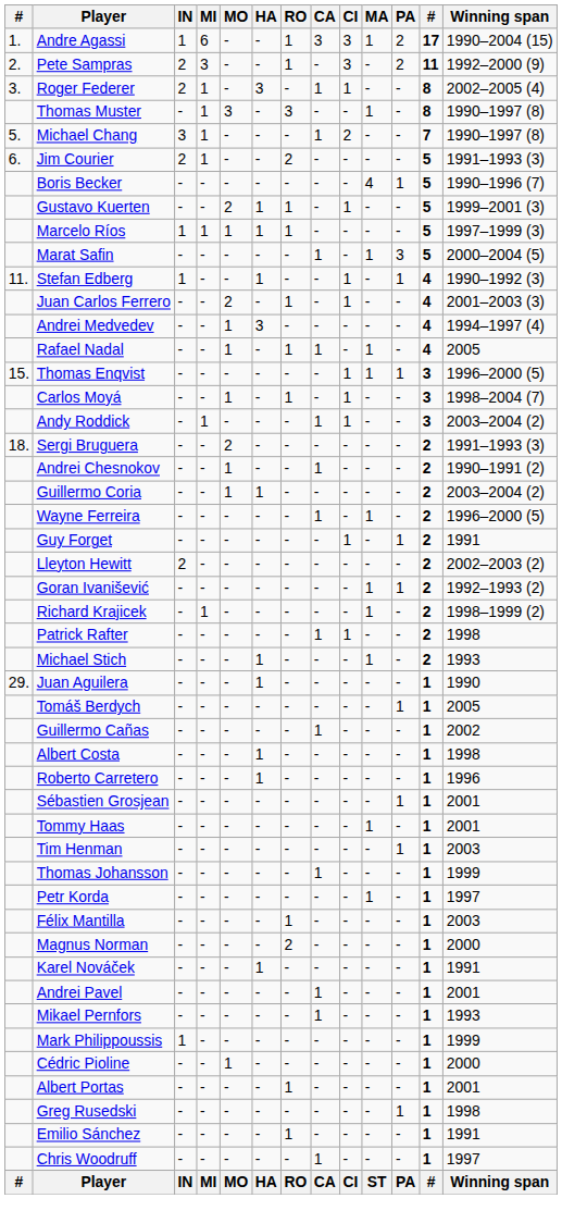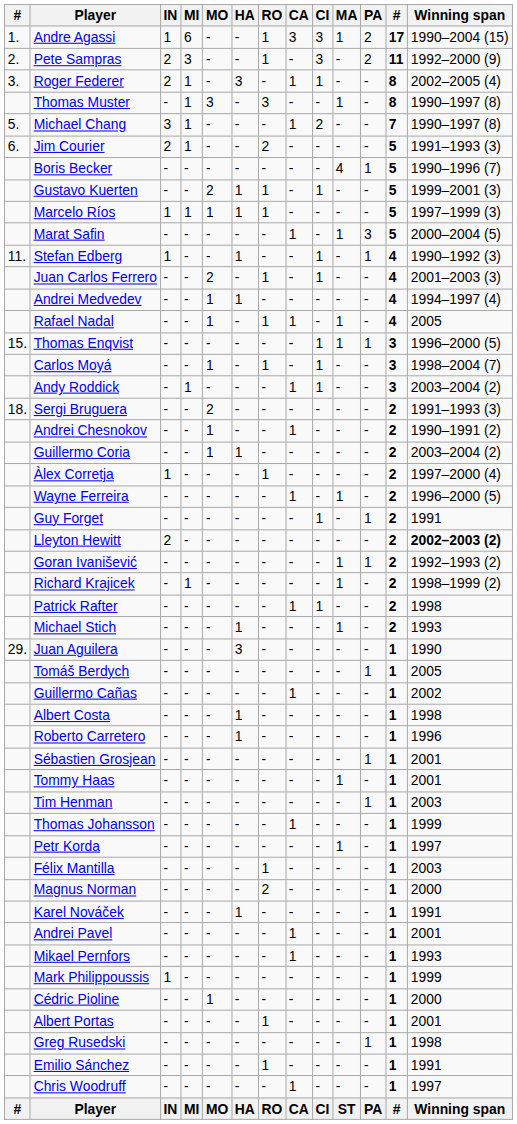 <table class="sortable wikitable" style="font-size: 85%">
 <tr>
 <th>#</th>
 <th>Player</th>
 <th>IN</th>
 <th>MI</th>
 <th>MO</th>
 <th>HA</th>
 <th>RO</th>
 <th>CA</th>
 <th>CI</th>
 <th>MA</th>
 <th>PA</th>
 <th>#</th>
 <th>Winning span</th>
 </tr>
 <tr>
 <td>1.</td>
 <td> <a href='#'>Andre Agassi</a></td>
 <td>1</td>
 <td>6</td>
 <td>-</td>
 <td>-</td>
 <td>1</td>
 <td>3</td>
 <td>3</td>
 <td>1</td>
 <td>2</td>
 <td><strong>17</strong></td>
 <td>1990–2004 (15)</td>
 </tr>
 <tr>
 <td>2.</td>
 <td> <a href='#'>Pete Sampras</a></td>
 <td>2</td>
 <td>3</td>
 <td>-</td>
 <td>-</td>
 <td>1</td>
 <td>-</td>
 <td>3</td>
 <td>-</td>
 <td>2</td>
 <td><strong>11</strong></td>
 <td>1992–2000 (9)</td>
 </tr>
 <tr>
 <td>3.</td>
 <td> <a href='#'>Roger Federer</a></td>
 <td>2</td>
 <td>1</td>
 <td>-</td>
 <td>3</td>
 <td>-</td>
 <td>1</td>
 <td>1</td>
 <td>-</td>
 <td>-</td>
 <td><strong>8</strong></td>
 <td>2002–2005 (4)</td>
 </tr>
 <tr>
 <td></td>
 <td> <a href='#'>Thomas Muster</a></td>
 <td>-</td>
 <td>1</td>
 <td>3</td>
 <td>-</td>
 <td>3</td>
 <td>-</td>
 <td>-</td>
 <td>1</td>
 <td>-</td>
 <td><strong>8</strong></td>
 <td>1990–1997 (8)</td>
 </tr>
 <tr>
 <td>5.</td>
 <td> <a href='#'>Michael Chang</a></td>
 <td>3</td>
 <td>1</td>
 <td>-</td>
 <td>-</td>
 <td>-</td>
 <td>1</td>
 <td>2</td>
 <td>-</td>
 <td>-</td>
 <td><strong>7</strong></td>
 <td>1990–1997 (8)</td>
 </tr>
 <tr>
 <td>6.</td>
 <td> <a href='#'>Jim Courier</a></td>
 <td>2</td>
 <td>1</td>
 <td>-</td>
 <td>-</td>
 <td>2</td>
 <td>-</td>
 <td>-</td>
 <td>-</td>
 <td>-</td>
 <td><strong>5</strong></td>
 <td>1991–1993 (3)</td>
 </tr>
 <tr>
 <td></td>
 <td> <a href='#'>Boris Becker</a></td>
 <td>-</td>
 <td>-</td>
 <td>-</td>
 <td>-</td>
 <td>-</td>
 <td>-</td>
 <td>-</td>
 <td>4</td>
 <td>1</td>
 <td><strong>5</strong></td>
 <td>1990–1996 (7)</td>
 </tr>
 <tr>
 <td></td>
 <td> <a href='#'>Gustavo Kuerten</a></td>
 <td>-</td>
 <td>-</td>
 <td>2</td>
 <td>1</td>
 <td>1</td>
 <td>-</td>
 <td>1</td>
 <td>-</td>
 <td>-</td>
 <td><strong>5</strong></td>
 <td>1999–2001 (3)</td>
 </tr>
 <tr>
 <td></td>
 <td> <a href='#'>Marcelo Ríos</a></td>
 <td>1</td>
 <td>1</td>
 <td>1</td>
 <td>1</td>
 <td>1</td>
 <td>-</td>
 <td>-</td>
 <td>-</td>
 <td>-</td>
 <td><strong>5</strong></td>
 <td>1997–1999 (3)</td>
 </tr>
 <tr>
 <td></td>
 <td> <a href='#'>Marat Safin</a></td>
 <td>-</td>
 <td>-</td>
 <td>-</td>
 <td>-</td>
 <td>-</td>
 <td>1</td>
 <td>-</td>
 <td>1</td>
 <td>3</td>
 <td><strong>5</strong></td>
 <td>2000–2004 (5)</td>
 </tr>
 <tr>
 <td>11.</td>
 <td> <a href='#'>Stefan Edberg</a></td>
 <td>1</td>
 <td>-</td>
 <td>-</td>
 <td>1</td>
 <td>-</td>
 <td>-</td>
 <td>1</td>
 <td>-</td>
 <td>1</td>
 <td><strong>4</strong></td>
 <td>1990–1992 (3)</td>
 </tr>
 <tr>
 <td></td>
 <td> <a href='#'>Juan Carlos Ferrero</a></td>
 <td>-</td>
 <td>-</td>
 <td>2</td>
 <td>-</td>
 <td>1</td>
 <td>-</td>
 <td>1</td>
 <td>-</td>
 <td>-</td>
 <td><strong>4</strong></td>
 <td>2001–2003 (3)</td>
 </tr>
 <tr>
 <td></td>
 <td> <a href='#'>Andrei Medvedev</a></td>
 <td>-</td>
 <td>-</td>
 <td>1</td>
-<td>3</td>
+<td>1</td>
 <td>-</td>
 <td>-</td>
 <td>-</td>
 <td>-</td>
 <td>-</td>
 <td><strong>4</strong></td>
 <td>1994–1997 (4)</td>
 </tr>
 <tr>
 <td></td>
 <td> <a href='#'>Rafael Nadal</a></td>
 <td>-</td>
 <td>-</td>
 <td>1</td>
 <td>-</td>
 <td>1</td>
 <td>1</td>
 <td>-</td>
 <td>1</td>
 <td>-</td>
 <td><strong>4</strong></td>
 <td>2005</td>
 </tr>
 <tr>
 <td>15.</td>
 <td> <a href='#'>Thomas Enqvist</a></td>
 <td>-</td>
 <td>-</td>
 <td>-</td>
 <td>-</td>
 <td>-</td>
 <td>-</td>
 <td>1</td>
 <td>1</td>
 <td>1</td>
 <td><strong>3</strong></td>
 <td>1996–2000 (5)</td>
 </tr>
 <tr>
 <td></td>
 <td> <a href='#'>Carlos Moyá</a></td>
 <td>-</td>
 <td>-</td>
 <td>1</td>
 <td>-</td>
 <td>1</td>
 <td>-</td>
 <td>1</td>
 <td>-</td>
 <td>-</td>
 <td><strong>3</strong></td>
 <td>1998–2004 (7)</td>
 </tr>
 <tr>
 <td></td>
 <td> <a href='#'>Andy Roddick</a></td>
 <td>-</td>
 <td>1</td>
 <td>-</td>
 <td>-</td>
 <td>-</td>
 <td>1</td>
 <td>1</td>
 <td>-</td>
 <td>-</td>
 <td><strong>3</strong></td>
 <td>2003–2004 (2)</td>
 </tr>
 <tr>
 <td>18.</td>
 <td> <a href='#'>Sergi Bruguera</a></td>
 <td>-</td>
 <td>-</td>
 <td>2</td>
 <td>-</td>
 <td>-</td>
 <td>-</td>
 <td>-</td>
 <td>-</td>
 <td>-</td>
 <td><strong>2</strong></td>
 <td>1991–1993 (3)</td>
 </tr>
 <tr>
 <td></td>
 <td> <a href='#'>Andrei Chesnokov</a></td>
 <td>-</td>
 <td>-</td>
 <td>1</td>
 <td>-</td>
 <td>-</td>
 <td>1</td>
 <td>-</td>
 <td>-</td>
 <td>-</td>
 <td><strong>2</strong></td>
 <td>1990–1991 (2)</td>
 </tr>
 <tr>
 <td></td>
 <td> <a href='#'>Guillermo Coria</a></td>
 <td>-</td>
 <td>-</td>
 <td>1</td>
 <td>1</td>
 <td>-</td>
 <td>-</td>
 <td>-</td>
 <td>-</td>
 <td>-</td>
 <td><strong>2</strong></td>
 <td>2003–2004 (2)</td>
 </tr>
 <tr>
 <td></td>
+<td> <a href='#'>Àlex Corretja</a></td>
+<td>1</td>
+<td>-</td>
+<td>-</td>
+<td>-</td>
+<td>1</td>
+<td>-</td>
+<td>-</td>
+<td>-</td>
+<td>-</td>
+<td><strong>2</strong></td>
+<td>1997–2000 (4)</td>
+</tr>
+<tr>
+<td></td>
 <td> <a href='#'>Wayne Ferreira</a></td>
 <td>-</td>
 <td>-</td>
 <td>-</td>
 <td>-</td>
 <td>-</td>
 <td>1</td>
 <td>-</td>
 <td>1</td>
 <td>-</td>
 <td><strong>2</strong></td>
 <td>1996–2000 (5)</td>
 </tr>
 <tr>
 <td></td>
 <td> <a href='#'>Guy Forget</a></td>
 <td>-</td>
 <td>-</td>
 <td>-</td>
 <td>-</td>
 <td>-</td>
 <td>-</td>
 <td>1</td>
 <td>-</td>
 <td>1</td>
 <td><strong>2</strong></td>
 <td>1991</td>
 </tr>
 <tr>
 <td></td>
 <td> <a href='#'>Lleyton Hewitt</a></td>
 <td>2</td>
 <td>-</td>
 <td>-</td>
 <td>-</td>
 <td>-</td>
 <td>-</td>
 <td>-</td>
 <td>-</td>
 <td>-</td>
 <td><strong>2</strong></td>
-<td>2002–2003 (2)</td>
+<td><strong>2002–2003 (2)</strong></td>
 </tr>
 <tr>
 <td></td>
 <td> <a href='#'>Goran Ivanišević</a></td>
 <td>-</td>
 <td>-</td>
 <td>-</td>
 <td>-</td>
 <td>-</td>
 <td>-</td>
 <td>-</td>
 <td>1</td>
 <td>1</td>
 <td><strong>2</strong></td>
 <td>1992–1993 (2)</td>
 </tr>
 <tr>
 <td></td>
 <td> <a href='#'>Richard Krajicek</a></td>
 <td>-</td>
 <td>1</td>
 <td>-</td>
 <td>-</td>
 <td>-</td>
 <td>-</td>
 <td>-</td>
 <td>1</td>
 <td>-</td>
 <td><strong>2</strong></td>
 <td>1998–1999 (2)</td>
 </tr>
 <tr>
 <td></td>
 <td> <a href='#'>Patrick Rafter</a></td>
 <td>-</td>
 <td>-</td>
 <td>-</td>
 <td>-</td>
 <td>-</td>
 <td>1</td>
 <td>1</td>
 <td>-</td>
 <td>-</td>
 <td><strong>2</strong></td>
 <td>1998</td>
 </tr>
 <tr>
 <td></td>
 <td> <a href='#'>Michael Stich</a></td>
 <td>-</td>
 <td>-</td>
 <td>-</td>
 <td>1</td>
 <td>-</td>
 <td>-</td>
 <td>-</td>
 <td>1</td>
 <td>-</td>
 <td><strong>2</strong></td>
 <td>1993</td>
 </tr>
 <tr>
 <td>29.</td>
 <td> <a href='#'>Juan Aguilera</a></td>
 <td>-</td>
 <td>-</td>
 <td>-</td>
-<td>1</td>
+<td>3</td>
 <td>-</td>
 <td>-</td>
 <td>-</td>
 <td>-</td>
 <td>-</td>
 <td><strong>1</strong></td>
 <td>1990</td>
 </tr>
 <tr>
 <td></td>
 <td> <a href='#'>Tomáš Berdych</a></td>
 <td>-</td>
 <td>-</td>
 <td>-</td>
 <td>-</td>
 <td>-</td>
 <td>-</td>
 <td>-</td>
 <td>-</td>
 <td>1</td>
 <td><strong>1</strong></td>
 <td>2005</td>
 </tr>
 <tr>
 <td></td>
 <td> <a href='#'>Guillermo Cañas</a></td>
 <td>-</td>
 <td>-</td>
 <td>-</td>
 <td>-</td>
 <td>-</td>
 <td>1</td>
 <td>-</td>
 <td>-</td>
 <td>-</td>
 <td><strong>1</strong></td>
 <td>2002</td>
 </tr>
 <tr>
 <td></td>
 <td> <a href='#'>Albert Costa</a></td>
 <td>-</td>
 <td>-</td>
 <td>-</td>
 <td>1</td>
 <td>-</td>
 <td>-</td>
 <td>-</td>
 <td>-</td>
 <td>-</td>
 <td><strong>1</strong></td>
 <td>1998</td>
 </tr>
 <tr>
 <td></td>
 <td> <a href='#'>Roberto Carretero</a></td>
 <td>-</td>
 <td>-</td>
 <td>-</td>
 <td>1</td>
 <td>-</td>
 <td>-</td>
 <td>-</td>
 <td>-</td>
 <td>-</td>
 <td><strong>1</strong></td>
 <td>1996</td>
 </tr>
 <tr>
 <td></td>
 <td> <a href='#'>Sébastien Grosjean</a></td>
 <td>-</td>
 <td>-</td>
 <td>-</td>
 <td>-</td>
 <td>-</td>
 <td>-</td>
 <td>-</td>
 <td>-</td>
 <td>1</td>
 <td><strong>1</strong></td>
 <td>2001</td>
 </tr>
 <tr>
 <td></td>
 <td> <a href='#'>Tommy Haas</a></td>
 <td>-</td>
 <td>-</td>
 <td>-</td>
 <td>-</td>
 <td>-</td>
 <td>-</td>
 <td>-</td>
 <td>1</td>
 <td>-</td>
 <td><strong>1</strong></td>
 <td>2001</td>
 </tr>
 <tr>
 <td></td>
 <td> <a href='#'>Tim Henman</a></td>
 <td>-</td>
 <td>-</td>
 <td>-</td>
 <td>-</td>
 <td>-</td>
 <td>-</td>
 <td>-</td>
 <td>-</td>
 <td>1</td>
 <td><strong>1</strong></td>
 <td>2003</td>
 </tr>
 <tr>
 <td></td>
 <td> <a href='#'>Thomas Johansson</a></td>
 <td>-</td>
 <td>-</td>
 <td>-</td>
 <td>-</td>
 <td>-</td>
 <td>1</td>
 <td>-</td>
 <td>-</td>
 <td>-</td>
 <td><strong>1</strong></td>
 <td>1999</td>
 </tr>
 <tr>
 <td></td>
 <td> <a href='#'>Petr Korda</a></td>
 <td>-</td>
 <td>-</td>
 <td>-</td>
 <td>-</td>
 <td>-</td>
 <td>-</td>
 <td>-</td>
 <td>1</td>
 <td>-</td>
 <td><strong>1</strong></td>
 <td>1997</td>
 </tr>
 <tr>
 <td></td>
 <td> <a href='#'>Félix Mantilla</a></td>
 <td>-</td>
 <td>-</td>
 <td>-</td>
 <td>-</td>
 <td>1</td>
 <td>-</td>
 <td>-</td>
 <td>-</td>
 <td>-</td>
 <td><strong>1</strong></td>
 <td>2003</td>
 </tr>
 <tr>
 <td></td>
 <td> <a href='#'>Magnus Norman</a></td>
 <td>-</td>
 <td>-</td>
 <td>-</td>
 <td>-</td>
 <td>2</td>
 <td>-</td>
 <td>-</td>
 <td>-</td>
 <td>-</td>
 <td><strong>1</strong></td>
 <td>2000</td>
 </tr>
 <tr>
 <td></td>
 <td> <a href='#'>Karel Nováček</a></td>
 <td>-</td>
 <td>-</td>
 <td>-</td>
 <td>1</td>
 <td>-</td>
 <td>-</td>
 <td>-</td>
 <td>-</td>
 <td>-</td>
 <td><strong>1</strong></td>
 <td>1991</td>
 </tr>
 <tr>
 <td></td>
 <td> <a href='#'>Andrei Pavel</a></td>
 <td>-</td>
 <td>-</td>
 <td>-</td>
 <td>-</td>
 <td>-</td>
 <td>1</td>
 <td>-</td>
 <td>-</td>
 <td>-</td>
 <td><strong>1</strong></td>
 <td>2001</td>
 </tr>
 <tr>
 <td></td>
 <td> <a href='#'>Mikael Pernfors</a></td>
 <td>-</td>
 <td>-</td>
 <td>-</td>
 <td>-</td>
 <td>-</td>
 <td>1</td>
 <td>-</td>
 <td>-</td>
 <td>-</td>
 <td><strong>1</strong></td>
 <td>1993</td>
 </tr>
 <tr>
 <td></td>
 <td> <a href='#'>Mark Philippoussis</a></td>
 <td>1</td>
 <td>-</td>
 <td>-</td>
 <td>-</td>
 <td>-</td>
 <td>-</td>
 <td>-</td>
 <td>-</td>
 <td>-</td>
 <td><strong>1</strong></td>
 <td>1999</td>
 </tr>
 <tr>
 <td></td>
 <td> <a href='#'>Cédric Pioline</a></td>
 <td>-</td>
 <td>-</td>
 <td>1</td>
 <td>-</td>
 <td>-</td>
 <td>-</td>
 <td>-</td>
 <td>-</td>
 <td>-</td>
 <td><strong>1</strong></td>
 <td>2000</td>
 </tr>
 <tr>
 <td></td>
 <td> <a href='#'>Albert Portas</a></td>
 <td>-</td>
 <td>-</td>
 <td>-</td>
 <td>-</td>
 <td>1</td>
 <td>-</td>
 <td>-</td>
 <td>-</td>
 <td>-</td>
 <td><strong>1</strong></td>
 <td>2001</td>
 </tr>
 <tr>
 <td></td>
 <td> <a href='#'>Greg Rusedski</a></td>
 <td>-</td>
 <td>-</td>
 <td>-</td>
 <td>-</td>
 <td>-</td>
 <td>-</td>
 <td>-</td>
 <td>-</td>
 <td>1</td>
 <td><strong>1</strong></td>
 <td>1998</td>
 </tr>
 <tr>
 <td></td>
 <td> <a href='#'>Emilio Sánchez</a></td>
 <td>-</td>
 <td>-</td>
 <td>-</td>
 <td>-</td>
 <td>1</td>
 <td>-</td>
 <td>-</td>
 <td>-</td>
 <td>-</td>
 <td><strong>1</strong></td>
 <td>1991</td>
 </tr>
 <tr>
 <td></td>
 <td> <a href='#'>Chris Woodruff</a></td>
 <td>-</td>
 <td>-</td>
 <td>-</td>
 <td>-</td>
 <td>-</td>
 <td>1</td>
 <td>-</td>
 <td>-</td>
 <td>-</td>
 <td><strong>1</strong></td>
 <td>1997</td>
 </tr>
 <tr>
 <th>#</th>
 <th>Player</th>
 <th>IN</th>
 <th>MI</th>
 <th>MO</th>
 <th>HA</th>
 <th>RO</th>
 <th>CA</th>
 <th>CI</th>
 <th>ST</th>
 <th>PA</th>
 <th>#</th>
 <th>Winning span</th>
 </tr>
 </table>
